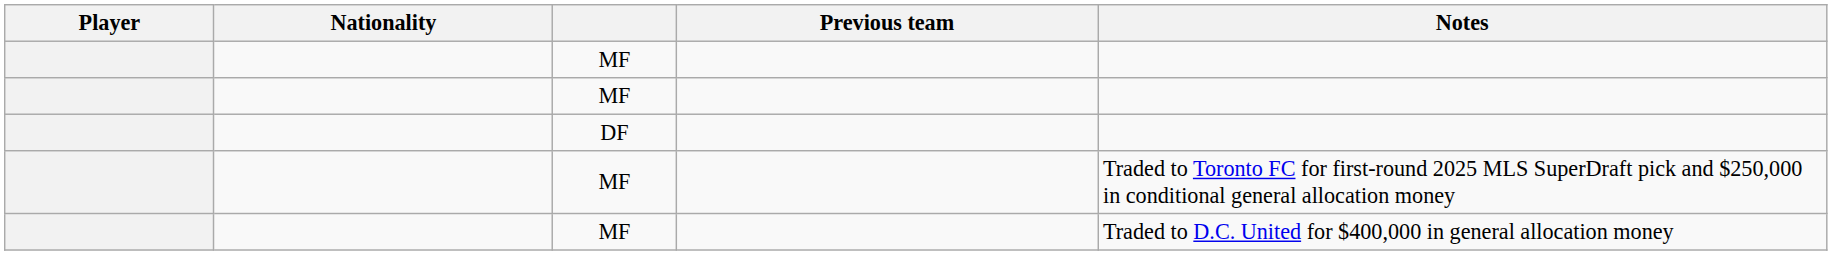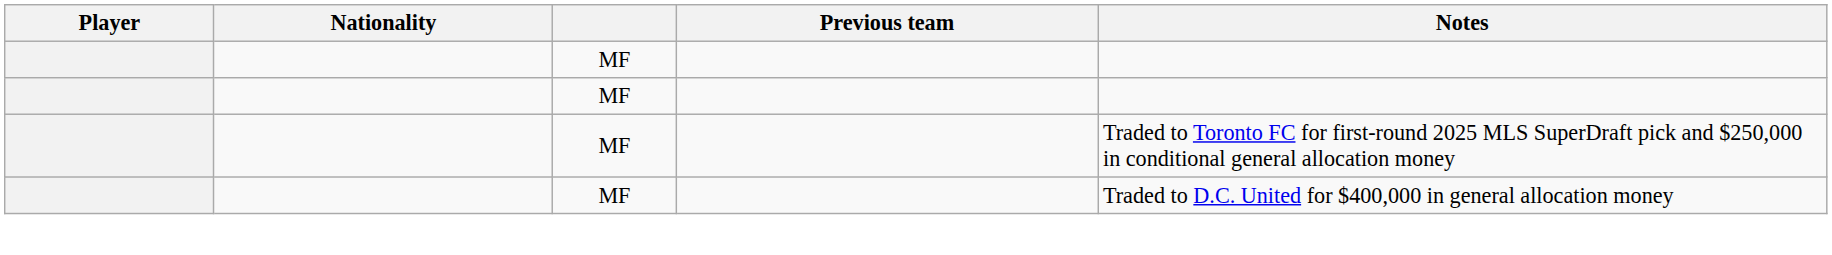 <table class="wikitable plainrowheaders sortable" style="font-size:95%; text-align:left">
 <tr>
 <th scope=col>Player</th>
 <th scope=col>Nationality</th>
 <th scope=col></th>
 <th scope=col>Previous team</th>
 <th scope=col class=unsortable style="width: 40%">Notes</th>
 </tr>
 <tr>
 <th scope=row></th>
 <td></td>
 <td align=center>MF</td>
 <td></td>
 <td></td>
 </tr>
 <tr>
 <th scope=row></th>
 <td></td>
 <td align=center>MF</td>
 <td></td>
 <td></td>
 </tr>
 <tr>
 <th scope=row></th>
 <td></td>
-<td align=center>DF</td>
-<td></td>
-<td></td>
-</tr>
-<tr>
-<th scope=row></th>
-<td></td>
 <td align=center>MF</td>
 <td></td>
 <td>Traded to <a href='#'>Toronto FC</a> for first-round 2025 MLS SuperDraft pick and $250,000 in conditional general allocation money</td>
 </tr>
 <tr>
 <th scope=row></th>
 <td></td>
 <td align=center>MF</td>
 <td></td>
 <td>Traded to <a href='#'>D.C. United</a> for $400,000 in general allocation money</td>
 </tr>
 </table>
